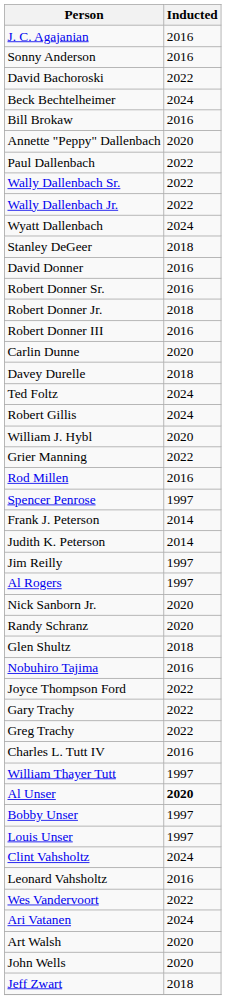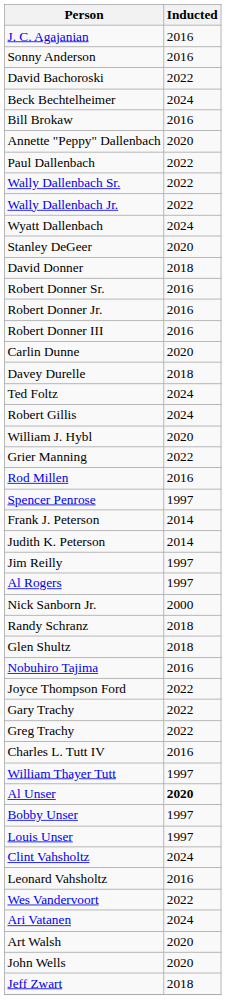 <table class="wikitable sortable">
 <tr>
 <th>Person</th>
 <th>Inducted</th>
 </tr>
 <tr>
 <td><a href='#'>J. C. Agajanian</a></td>
 <td>2016</td>
 </tr>
 <tr>
 <td>Sonny Anderson</td>
 <td>2016</td>
 </tr>
 <tr>
 <td>David Bachoroski</td>
 <td>2022</td>
 </tr>
 <tr>
 <td>Beck Bechtelheimer</td>
 <td>2024</td>
 </tr>
 <tr>
 <td>Bill Brokaw</td>
 <td>2016</td>
 </tr>
 <tr>
 <td>Annette "Peppy" Dallenbach</td>
 <td>2020</td>
 </tr>
 <tr>
 <td>Paul Dallenbach</td>
 <td>2022</td>
 </tr>
 <tr>
 <td><a href='#'>Wally Dallenbach Sr.</a></td>
 <td>2022</td>
 </tr>
 <tr>
 <td><a href='#'>Wally Dallenbach Jr.</a></td>
 <td>2022</td>
 </tr>
 <tr>
 <td>Wyatt Dallenbach</td>
 <td>2024</td>
 </tr>
 <tr>
 <td>Stanley DeGeer</td>
-<td>2018</td>
+<td>2020</td>
 </tr>
 <tr>
 <td>David Donner</td>
-<td>2016</td>
+<td>2018</td>
 </tr>
 <tr>
 <td>Robert Donner Sr.</td>
 <td>2016</td>
 </tr>
 <tr>
 <td>Robert Donner Jr.</td>
-<td>2018</td>
+<td>2016</td>
 </tr>
 <tr>
 <td>Robert Donner III</td>
 <td>2016</td>
 </tr>
 <tr>
 <td>Carlin Dunne</td>
 <td>2020</td>
 </tr>
 <tr>
 <td>Davey Durelle</td>
 <td>2018</td>
 </tr>
 <tr>
 <td>Ted Foltz</td>
 <td>2024</td>
 </tr>
 <tr>
 <td>Robert Gillis</td>
 <td>2024</td>
 </tr>
 <tr>
 <td>William J. Hybl</td>
 <td>2020</td>
 </tr>
 <tr>
 <td>Grier Manning</td>
 <td>2022</td>
 </tr>
 <tr>
 <td><a href='#'>Rod Millen</a></td>
 <td>2016</td>
 </tr>
 <tr>
 <td><a href='#'>Spencer Penrose</a></td>
 <td>1997</td>
 </tr>
 <tr>
 <td>Frank J. Peterson</td>
 <td>2014</td>
 </tr>
 <tr>
 <td>Judith K. Peterson</td>
 <td>2014</td>
 </tr>
 <tr>
 <td>Jim Reilly</td>
 <td>1997</td>
 </tr>
 <tr>
 <td><a href='#'>Al Rogers</a></td>
 <td>1997</td>
 </tr>
 <tr>
 <td>Nick Sanborn Jr.</td>
-<td>2020</td>
+<td>2000</td>
 </tr>
 <tr>
 <td>Randy Schranz</td>
-<td>2020</td>
+<td>2018</td>
 </tr>
 <tr>
 <td>Glen Shultz</td>
 <td>2018</td>
 </tr>
 <tr>
 <td><a href='#'>Nobuhiro Tajima</a></td>
 <td>2016</td>
 </tr>
 <tr>
 <td>Joyce Thompson Ford</td>
 <td>2022</td>
 </tr>
 <tr>
 <td>Gary Trachy</td>
 <td>2022</td>
 </tr>
 <tr>
 <td>Greg Trachy</td>
 <td>2022</td>
 </tr>
 <tr>
 <td>Charles L. Tutt  IV</td>
 <td>2016</td>
 </tr>
 <tr>
 <td><a href='#'>William Thayer Tutt</a></td>
 <td>1997</td>
 </tr>
 <tr>
 <td><a href='#'>Al Unser</a></td>
 <td><strong>2020</strong></td>
 </tr>
 <tr>
 <td><a href='#'>Bobby Unser</a></td>
 <td>1997</td>
 </tr>
 <tr>
 <td><a href='#'>Louis Unser</a></td>
 <td>1997</td>
 </tr>
 <tr>
 <td><a href='#'>Clint Vahsholtz</a></td>
 <td>2024</td>
 </tr>
 <tr>
 <td>Leonard Vahsholtz</td>
 <td>2016</td>
 </tr>
 <tr>
 <td><a href='#'>Wes Vandervoort</a></td>
 <td>2022</td>
 </tr>
 <tr>
 <td><a href='#'>Ari Vatanen</a></td>
 <td>2024</td>
 </tr>
 <tr>
 <td>Art Walsh</td>
 <td>2020</td>
 </tr>
 <tr>
 <td>John Wells</td>
 <td>2020</td>
 </tr>
 <tr>
 <td><a href='#'>Jeff Zwart</a></td>
 <td>2018</td>
 </tr>
 <tr>
 </tr>
 </table>
